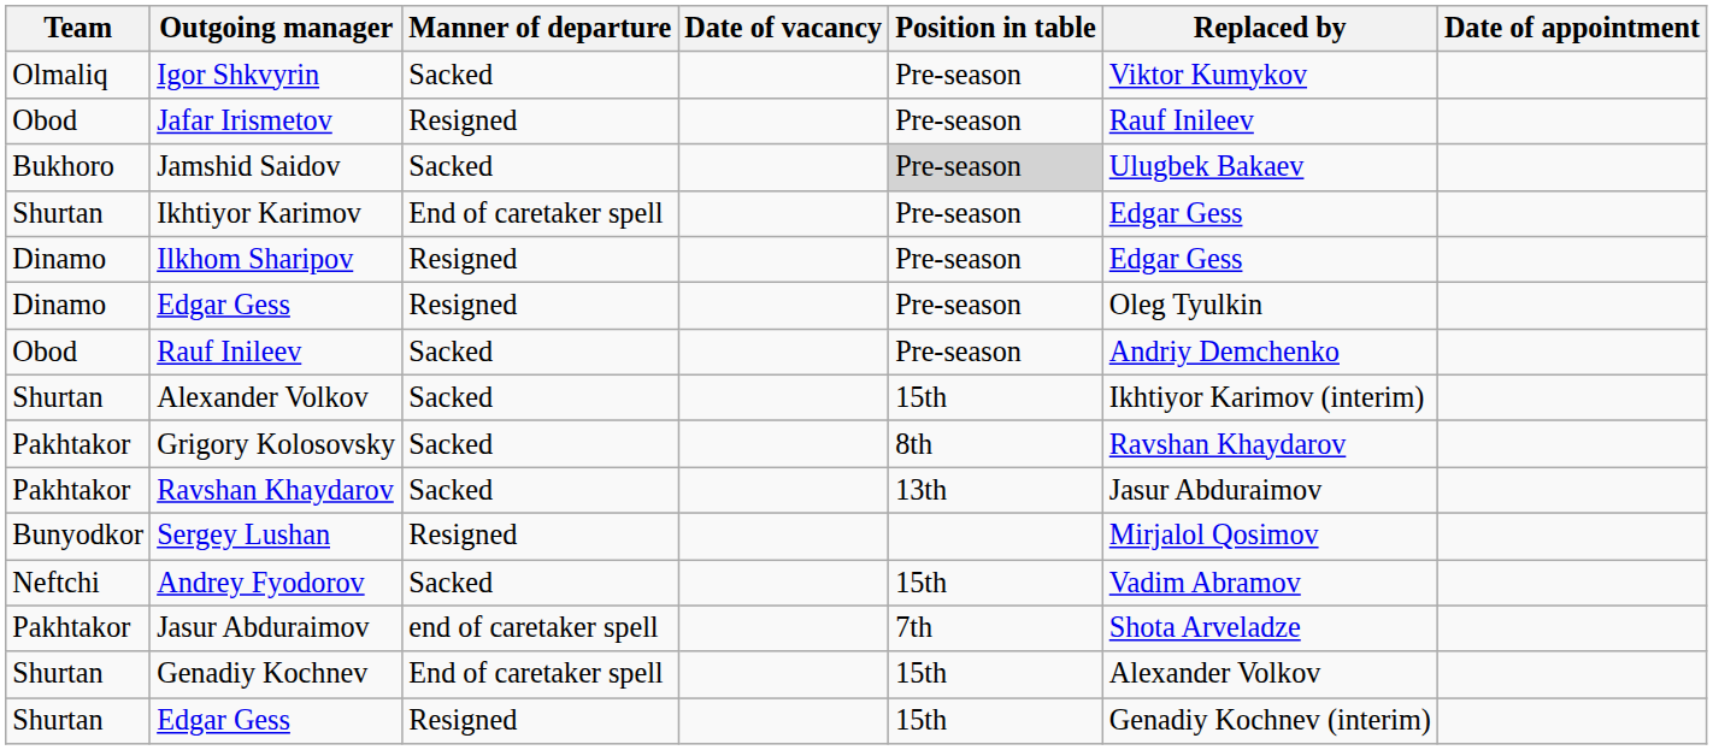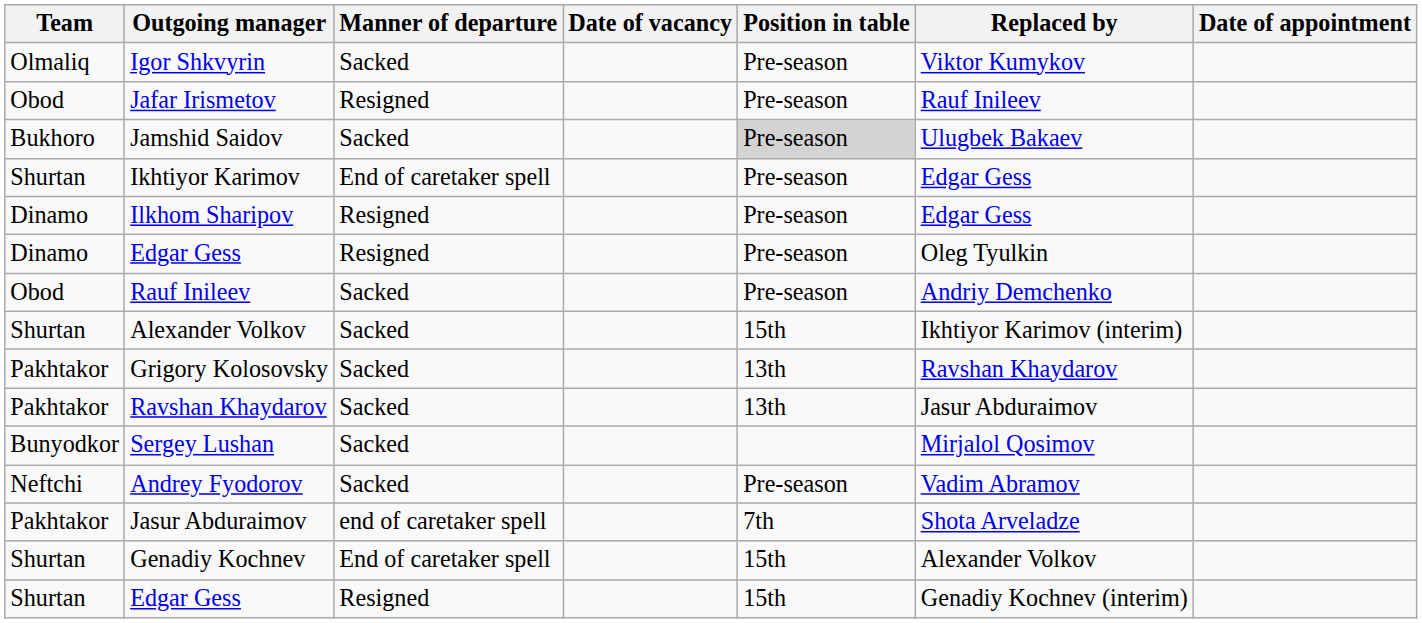 <table class="wikitable sortable">
 <tr>
 <th>Team</th>
 <th>Outgoing manager</th>
 <th>Manner of departure</th>
 <th>Date of vacancy</th>
 <th>Position in table</th>
 <th>Replaced by</th>
 <th>Date of appointment</th>
 </tr>
 <tr>
 <td>Olmaliq</td>
 <td> <a href='#'>Igor Shkvyrin</a></td>
 <td>Sacked</td>
 <td></td>
 <td>Pre-season</td>
 <td> <a href='#'>Viktor Kumykov</a></td>
 <td></td>
 </tr>
 <tr>
 <td>Obod</td>
 <td> <a href='#'>Jafar Irismetov</a></td>
 <td>Resigned</td>
 <td></td>
 <td>Pre-season</td>
 <td> <a href='#'>Rauf Inileev</a></td>
 <td></td>
 </tr>
 <tr>
 <td>Bukhoro</td>
 <td> Jamshid Saidov</td>
 <td>Sacked</td>
 <td></td>
 <td style="background: lightgrey;">Pre-season</td>
 <td> <a href='#'>Ulugbek Bakaev</a></td>
 <td></td>
 </tr>
 <tr>
 <td>Shurtan</td>
 <td> Ikhtiyor Karimov</td>
 <td>End of caretaker spell</td>
 <td></td>
 <td>Pre-season</td>
 <td> <a href='#'>Edgar Gess</a></td>
 <td></td>
 </tr>
 <tr>
 <td>Dinamo</td>
 <td> <a href='#'>Ilkhom Sharipov</a></td>
 <td>Resigned</td>
 <td></td>
 <td>Pre-season</td>
 <td> <a href='#'>Edgar Gess</a></td>
 <td></td>
 </tr>
 <tr>
 <td>Dinamo</td>
 <td> <a href='#'>Edgar Gess</a></td>
 <td>Resigned</td>
 <td></td>
 <td>Pre-season</td>
 <td> Oleg Tyulkin</td>
 <td></td>
 </tr>
 <tr>
 <td>Obod</td>
 <td> <a href='#'>Rauf Inileev</a></td>
 <td>Sacked</td>
 <td></td>
 <td>Pre-season</td>
 <td> <a href='#'>Andriy Demchenko</a></td>
 <td></td>
 </tr>
 <tr>
 <td>Shurtan</td>
 <td> Alexander Volkov</td>
 <td>Sacked</td>
 <td></td>
 <td>15th</td>
 <td> Ikhtiyor Karimov (interim)</td>
 <td></td>
 </tr>
 <tr>
 <td>Pakhtakor</td>
 <td> Grigory Kolosovsky</td>
 <td>Sacked</td>
 <td></td>
-<td>8th</td>
+<td>13th</td>
 <td> <a href='#'>Ravshan Khaydarov</a></td>
 <td></td>
 </tr>
 <tr>
 <td>Pakhtakor</td>
 <td> <a href='#'>Ravshan Khaydarov</a></td>
 <td>Sacked</td>
 <td></td>
 <td>13th</td>
 <td> Jasur Abduraimov</td>
 <td></td>
 </tr>
 <tr>
 <td>Bunyodkor</td>
 <td> <a href='#'>Sergey Lushan</a></td>
-<td>Resigned</td>
+<td>Sacked</td>
 <td></td>
 <td></td>
 <td> <a href='#'>Mirjalol Qosimov</a></td>
 <td></td>
 </tr>
 <tr>
 <td>Neftchi</td>
 <td> <a href='#'>Andrey Fyodorov</a></td>
 <td>Sacked</td>
 <td></td>
-<td>15th</td>
+<td>Pre-season</td>
 <td> <a href='#'>Vadim Abramov</a></td>
 <td></td>
 </tr>
 <tr>
 <td>Pakhtakor</td>
 <td> Jasur Abduraimov</td>
 <td>end of caretaker spell</td>
 <td></td>
 <td>7th</td>
 <td> <a href='#'>Shota Arveladze</a></td>
 <td></td>
 </tr>
 <tr>
 <td>Shurtan</td>
 <td> Genadiy Kochnev</td>
 <td>End of caretaker spell</td>
 <td></td>
 <td>15th</td>
 <td>  Alexander Volkov</td>
 <td></td>
 </tr>
 <tr>
 <td>Shurtan</td>
 <td> <a href='#'>Edgar Gess</a></td>
 <td>Resigned</td>
 <td></td>
 <td>15th</td>
 <td> Genadiy Kochnev (interim)</td>
 <td></td>
 </tr>
 </table>
